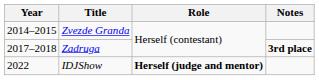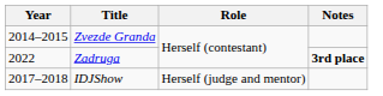 <table class="wikitable">
 <tr>
 <th>Year</th>
 <th>Title</th>
 <th>Role</th>
 <th>Notes</th>
 </tr>
 <tr>
 <td>2014–2015</td>
 <td><em><a href='#'>Zvezde Granda</a></em></td>
 <td rowspan="2">Herself (contestant)</td>
 <td></td>
 </tr>
 <tr>
-<td>2017–2018</td>
+<td>2022</td>
 <td><em><a href='#'>Zadruga</a></em></td>
 <td><strong>3rd place</strong></td>
 </tr>
 <tr>
-<td>2022</td>
+<td>2017–2018</td>
 <td><em>IDJShow</em></td>
-<td><strong>Herself (judge and mentor)</strong></td>
+<td>Herself (judge and mentor)</td>
 <td></td>
 </tr>
 </table>
